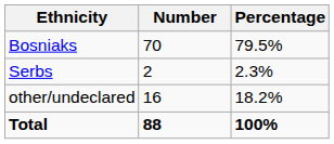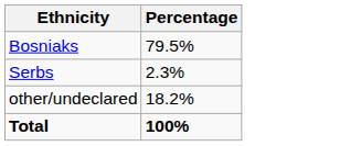 <table class="wikitable">
 <tr>
 <th width="100px">Ethnicity</th>
-<th width="80px">Number</th>
 <th width="80px">Percentage</th>
 </tr>
 <tr>
 <td><a href='#'>Bosniaks</a></td>
-<td>70</td>
 <td>79.5%</td>
 </tr>
 <tr>
 <td><a href='#'>Serbs</a></td>
-<td>2</td>
 <td>2.3%</td>
 </tr>
 <tr>
 <td>other/undeclared</td>
-<td>16</td>
 <td>18.2%</td>
 </tr>
 <tr>
 <td><strong>Total</strong></td>
-<td><strong>88</strong></td>
 <td><strong>100%</strong></td>
 </tr>
 </table>
